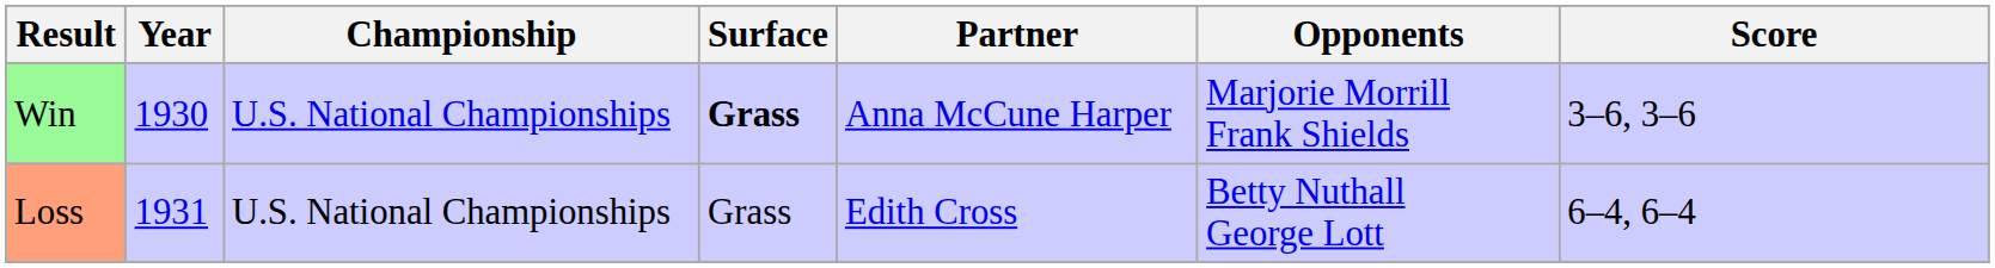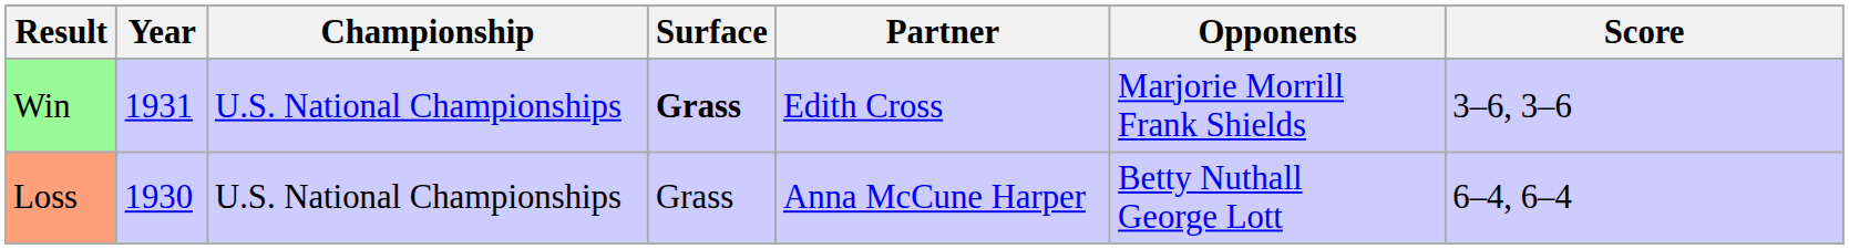 <table class='sortable wikitable'>
 <tr>
 <th style="width:45px">Result</th>
 <th style="width:35px">Year</th>
 <th style="width:200px">Championship</th>
 <th style="width:50px">Surface</th>
 <th style="width:150px">Partner</th>
 <th style="width:150px">Opponents</th>
 <th style="width:180px" class="unsortable">Score</th>
 </tr>
 <tr style="background:#ccccff">
 <td style="background:#98FB98">Win</td>
-<td><a href='#'>1930</a></td>
+<td><a href='#'>1931</a></td>
 <td><a href='#'>U.S. National Championships</a></td>
 <td><strong>Grass</strong></td>
-<td> <a href='#'>Anna McCune Harper</a></td>
+<td> <a href='#'>Edith Cross</a></td>
 <td> <a href='#'>Marjorie Morrill</a> <br>  <a href='#'>Frank Shields</a></td>
 <td>3–6, 3–6</td>
 </tr>
 <tr style="background:#ccccff">
 <td style="background:#FFA07A">Loss</td>
-<td><a href='#'>1931</a></td>
+<td><a href='#'>1930</a></td>
 <td>U.S. National Championships</td>
 <td>Grass</td>
-<td> <a href='#'>Edith Cross</a></td>
+<td> <a href='#'>Anna McCune Harper</a></td>
 <td> <a href='#'>Betty Nuthall</a> <br>  <a href='#'>George Lott</a></td>
 <td>6–4, 6–4</td>
 </tr>
 </table>
